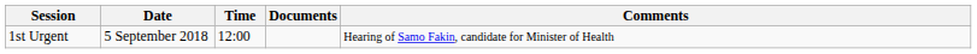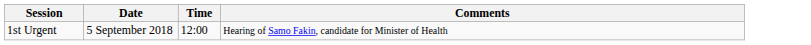 <table class="wikitable mw-collapsible" style="line-height:16px;">
 <tr>
 <th style="width:100px;">Session</th>
 <th style="width:120px;">Date</th>
 <th style="width:50px;">Time</th>
-<th style="width:50px;">Documents</th>
 <th style="width:700px;">Comments</th>
 </tr>
 <tr>
 <td>1st Urgent</td>
 <td>5 September 2018</td>
 <td>12:00</td>
-<td></td>
 <td><small>Hearing of <a href='#'>Samo Fakin</a>, candidate for Minister of Health</small></td>
 </tr>
 </table>
